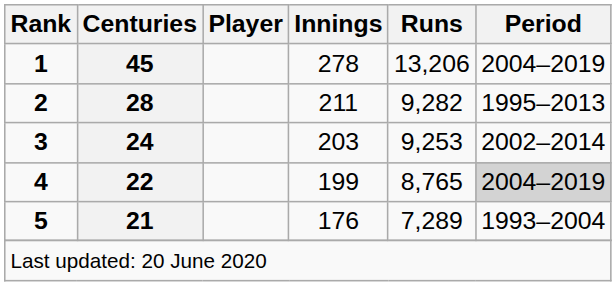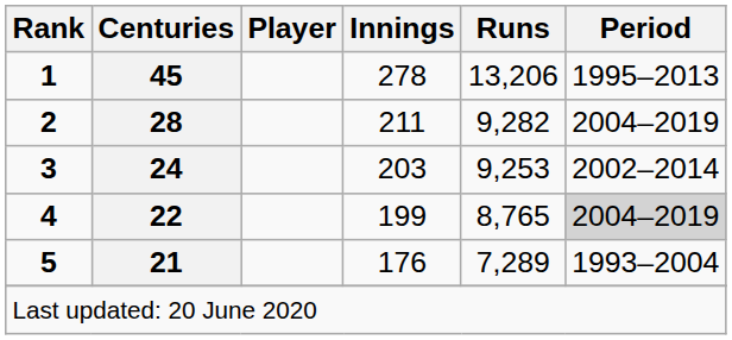 <table class="wikitable plainrowheaders sortable">
 <tr>
 <th scope=col>Rank</th>
 <th scope=col>Centuries</th>
 <th scope=col>Player</th>
 <th scope=col>Innings</th>
 <th scope=col>Runs</th>
 <th scope=col>Period</th>
 </tr>
 <tr>
 <td align=center><strong>1</strong></td>
 <th scope=row style="text-align:center;">45</th>
 <td></td>
 <td align=center>278</td>
 <td align=center>13,206</td>
-<td>2004–2019</td>
+<td>1995–2013</td>
 </tr>
 <tr>
 <td align=center><strong>2</strong></td>
 <th scope=row style=text-align:center;>28</th>
 <td></td>
 <td align=center>211</td>
 <td align=center>9,282</td>
-<td>1995–2013</td>
+<td>2004–2019</td>
 </tr>
 <tr>
 <td align=center><strong>3</strong></td>
 <th scope=row style=text-align:center;>24</th>
 <td></td>
 <td align=center>203</td>
 <td align=center>9,253</td>
 <td>2002–2014</td>
 </tr>
 <tr>
 <td align=center><strong>4</strong></td>
 <th scope=row style=text-align:center;>22</th>
 <td></td>
 <td align=center>199</td>
 <td align=center>8,765</td>
 <td style="background: lightgrey;">2004–2019</td>
 </tr>
 <tr>
 <td align=center><strong>5</strong></td>
 <th scope=row style=text-align:center;>21</th>
 <td></td>
 <td align=center>176</td>
 <td align=center>7,289</td>
 <td>1993–2004</td>
 </tr>
 <tr>
 </tr>
 <tr class=sortbottom>
 <td colspan=6><small>Last updated: 20 June 2020</small></td>
 </tr>
 </table>
